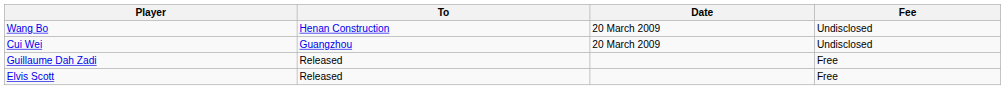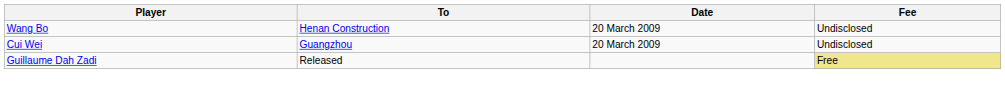 <table class="wikitable sortable" style="text-align:center; font-size:95%; width:75%; text-align:left">
 <tr>
 <th>Player</th>
 <th>To</th>
 <th>Date</th>
 <th>Fee</th>
 </tr>
 <tr>
 <td> <a href='#'>Wang Bo</a></td>
 <td><a href='#'>Henan Construction</a></td>
 <td>20 March 2009</td>
 <td>Undisclosed</td>
 </tr>
 <tr>
 <td> <a href='#'>Cui Wei</a></td>
 <td><a href='#'>Guangzhou</a></td>
 <td>20 March 2009</td>
 <td>Undisclosed</td>
 </tr>
 <tr>
 <td> <a href='#'>Guillaume Dah Zadi</a></td>
 <td>Released</td>
 <td></td>
-<td>Free</td>
-</tr>
-<tr>
-<td> <a href='#'>Elvis Scott</a></td>
-<td>Released</td>
-<td></td>
-<td>Free</td>
+<td style="background: khaki;">Free</td>
 </tr>
 </table>
